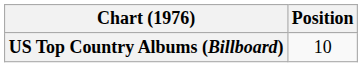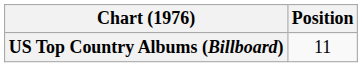 <table class="wikitable plainrowheaders" style="text-align:center">
 <tr>
 <th scope="col">Chart (1976)</th>
 <th scope="col">Position</th>
 </tr>
 <tr>
 <th scope="row">US Top Country Albums (<em>Billboard</em>)</th>
-<td>10</td>
+<td>11</td>
 </tr>
 </table>
